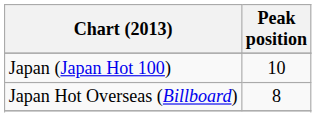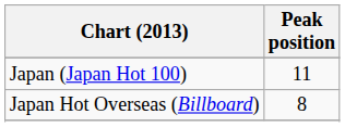 <table class="wikitable sortable" border="1">
 <tr>
 <th>Chart (2013)</th>
 <th>Peak<br>position</th>
 </tr>
 <tr>
 </tr>
 <tr>
 </tr>
 <tr>
 <td>Japan (<a href='#'>Japan Hot 100</a>)</td>
-<td style="text-align:center;">10</td>
+<td style="text-align:center;">11</td>
 </tr>
 <tr>
 <td>Japan Hot Overseas (<em><a href='#'>Billboard</a></em>)</td>
 <td align=center>8</td>
 </tr>
 <tr>
 </tr>
 <tr>
 </tr>
 <tr>
 </tr>
 </table>
